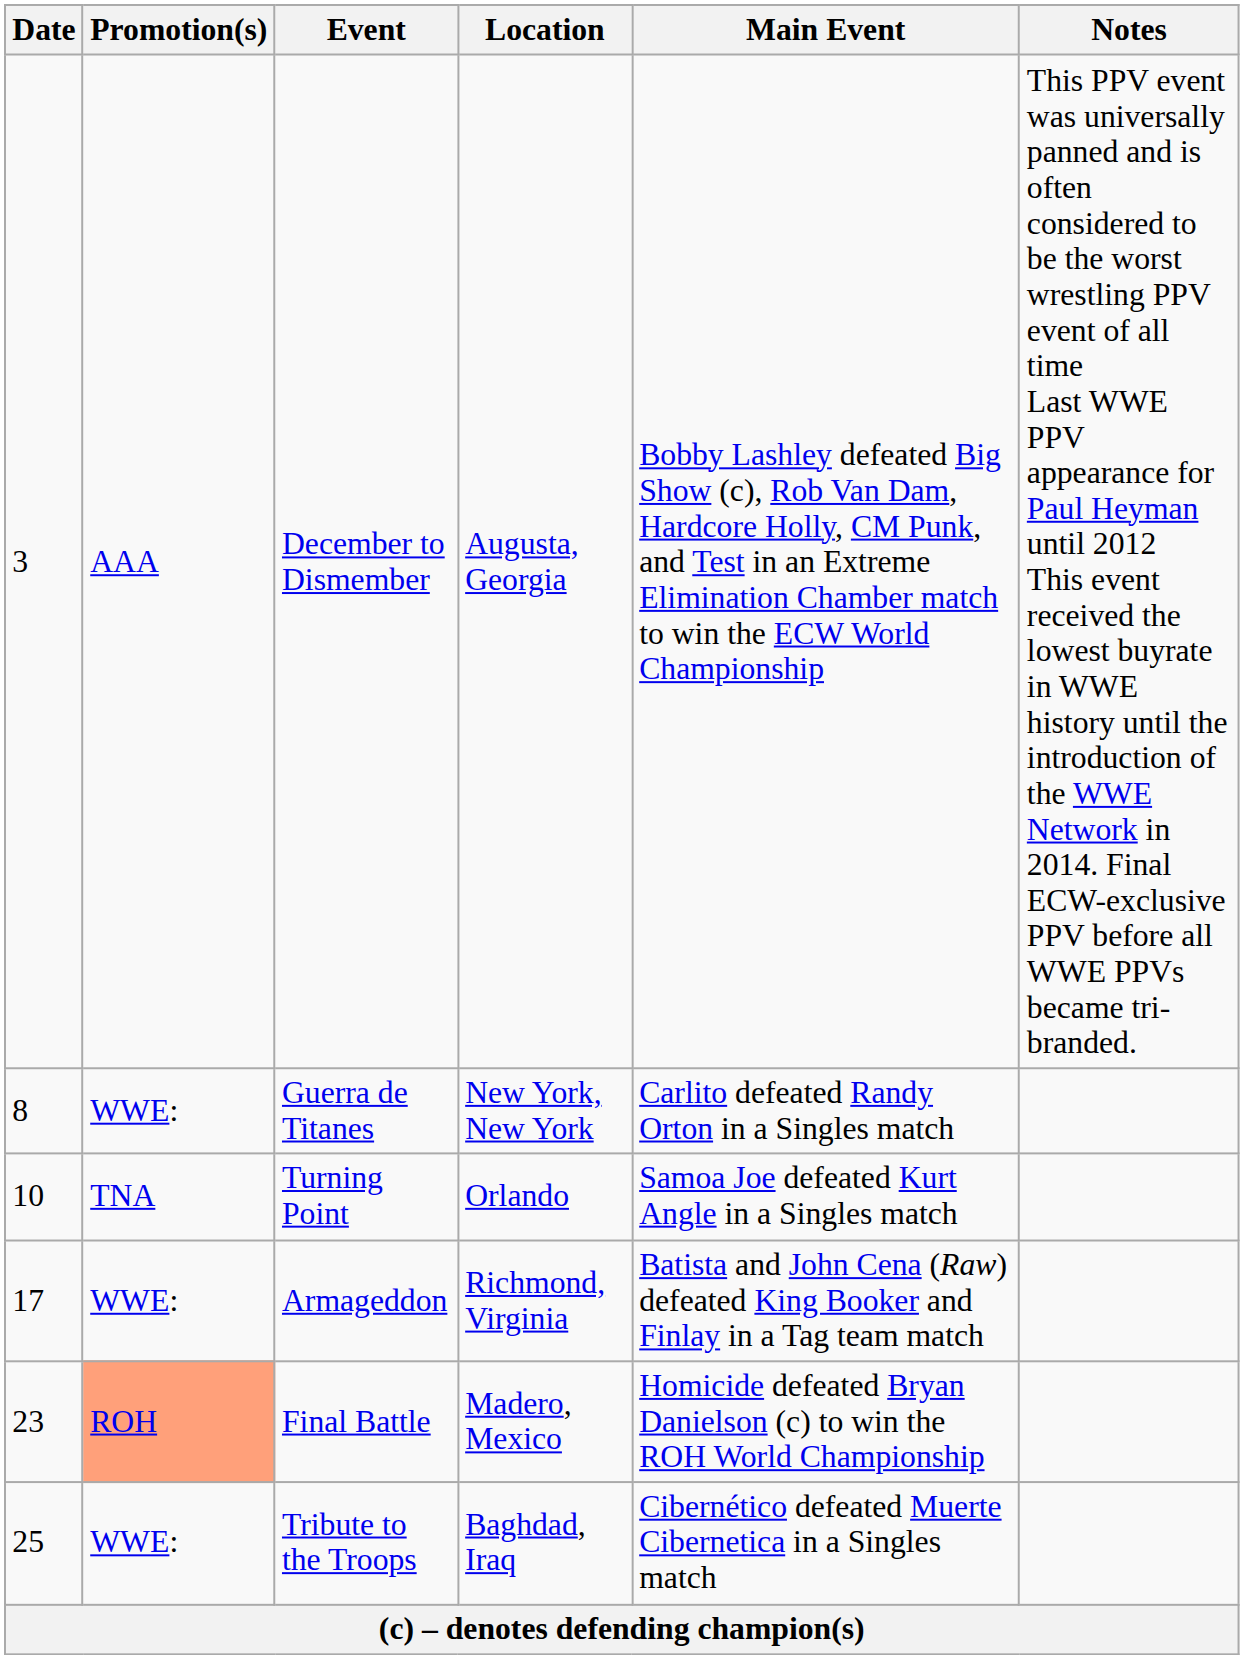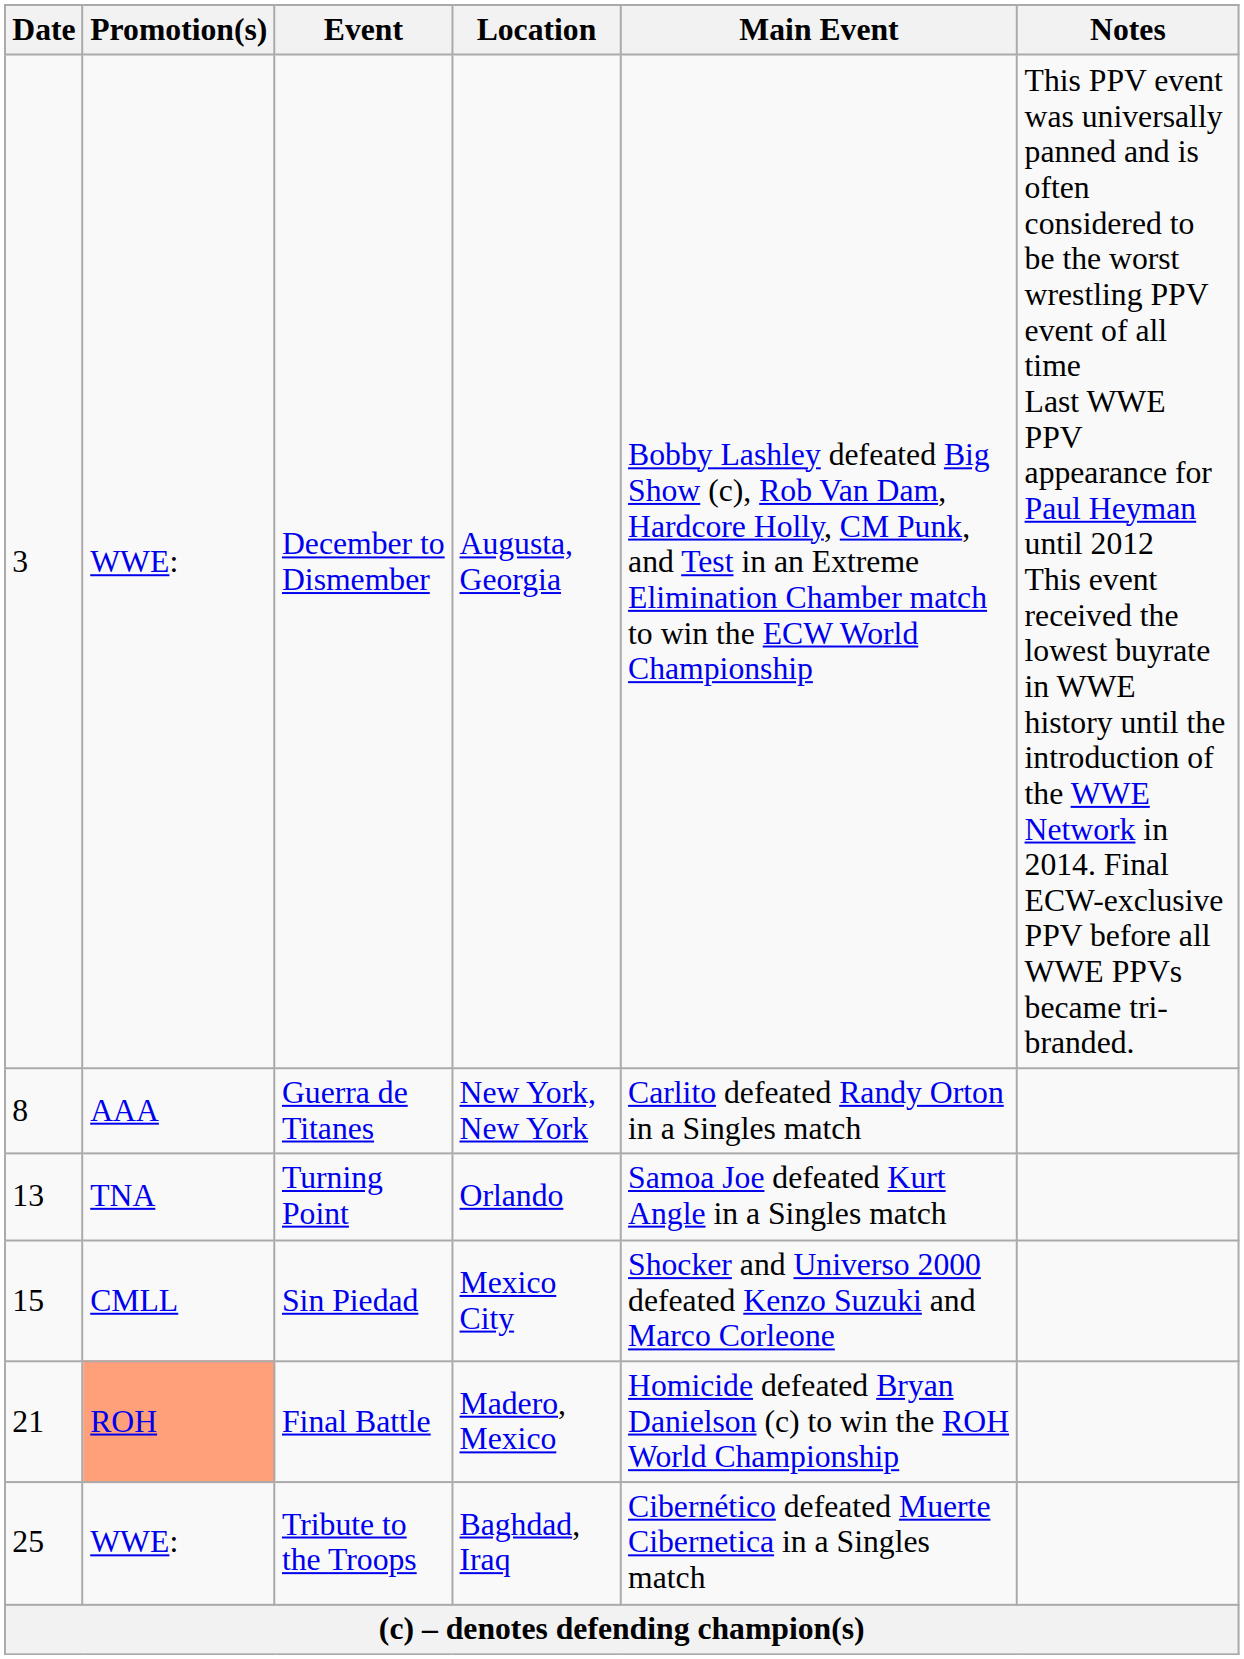 <table class="wikitable" style="width:100%;">
 <tr>
 <th width=5%>Date</th>
 <th width=5%>Promotion(s)</th>
 <th style="width:15%;">Event</th>
 <th style="width:15%;">Location</th>
 <th style="width:40%;">Main Event</th>
 <th style="width:20%;">Notes</th>
 </tr>
 <tr>
 <td>3</td>
-<td><a href='#'>AAA</a></td>
+<td><a href='#'>WWE</a>:<br></td>
 <td><a href='#'>December to Dismember</a></td>
 <td><a href='#'>Augusta, Georgia</a></td>
 <td><a href='#'>Bobby Lashley</a> defeated <a href='#'>Big Show</a> (c), <a href='#'>Rob Van Dam</a>, <a href='#'>Hardcore Holly</a>, <a href='#'>CM Punk</a>, and <a href='#'>Test</a> in an Extreme <a href='#'>Elimination Chamber match</a> to win the <a href='#'>ECW World Championship</a></td>
 <td>This PPV event was universally panned and is often considered to be the worst wrestling PPV event of all time<br>Last WWE PPV appearance for <a href='#'>Paul Heyman</a> until 2012<br>This event received the lowest buyrate in WWE history until the introduction of the <a href='#'>WWE Network</a> in 2014. Final ECW-exclusive PPV before all WWE PPVs became tri-branded.</td>
 </tr>
 <tr>
 <td>8</td>
-<td><a href='#'>WWE</a>:<br></td>
+<td><a href='#'>AAA</a></td>
 <td><a href='#'>Guerra de Titanes</a></td>
 <td><a href='#'>New York, New York</a></td>
 <td><a href='#'>Carlito</a> defeated <a href='#'>Randy Orton</a> in a Singles match</td>
 <td></td>
 </tr>
 <tr>
-<td>10</td>
+<td>13</td>
 <td><a href='#'>TNA</a></td>
 <td><a href='#'>Turning Point</a></td>
 <td><a href='#'>Orlando</a></td>
 <td><a href='#'>Samoa Joe</a> defeated <a href='#'>Kurt Angle</a> in a Singles match</td>
 <td></td>
 </tr>
 <tr>
-<td>17</td>
-<td><a href='#'>WWE</a>:<br></td>
-<td><a href='#'>Armageddon</a></td>
-<td><a href='#'>Richmond, Virginia</a></td>
-<td><a href='#'>Batista</a> and <a href='#'>John Cena</a> (<em>Raw</em>) defeated <a href='#'>King Booker</a> and <a href='#'>Finlay</a> in a Tag team match</td>
+<td>15</td>
+<td><a href='#'>CMLL</a></td>
+<td><a href='#'>Sin Piedad</a></td>
+<td><a href='#'>Mexico City</a></td>
+<td><a href='#'>Shocker</a> and <a href='#'>Universo 2000</a> defeated <a href='#'>Kenzo Suzuki</a> and <a href='#'>Marco Corleone</a></td>
 <td></td>
 </tr>
 <tr>
-<td>23</td>
+<td>21</td>
 <td style="background: lightsalmon;"><a href='#'>ROH</a></td>
 <td><a href='#'>Final Battle</a></td>
 <td><a href='#'>Madero</a>, <a href='#'>Mexico</a></td>
 <td><a href='#'>Homicide</a> defeated <a href='#'>Bryan Danielson</a> (c) to win the <a href='#'>ROH World Championship</a></td>
 <td></td>
 </tr>
 <tr>
 <td>25</td>
 <td><a href='#'>WWE</a>:<br></td>
 <td><a href='#'>Tribute to the Troops</a></td>
 <td><a href='#'>Baghdad</a>, <a href='#'>Iraq</a></td>
 <td><a href='#'>Cibernético</a> defeated <a href='#'>Muerte Cibernetica</a> in a Singles match</td>
 </tr>
 <tr>
 <th colspan="6">(c) – denotes defending champion(s)</th>
 </tr>
 </table>
